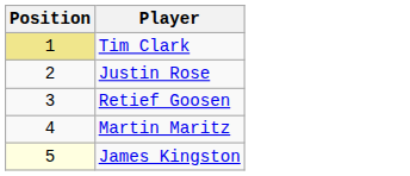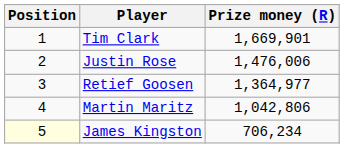 <table class=wikitable>
 <tr>
 <th>Position</th>
 <th>Player</th>
+<th>Prize money (<a href='#'>R</a>)</th>
 </tr>
 <tr>
-<td align=center style="background: khaki;">1</td>
+<td align=center>1</td>
 <td> <a href='#'>Tim Clark</a></td>
+<td align=center>1,669,901</td>
 </tr>
 <tr>
 <td align=center>2</td>
 <td> <a href='#'>Justin Rose</a></td>
+<td align=center>1,476,006</td>
 </tr>
 <tr>
 <td align=center>3</td>
 <td> <a href='#'>Retief Goosen</a></td>
+<td align=center>1,364,977</td>
 </tr>
 <tr>
 <td align=center>4</td>
 <td> <a href='#'>Martin Maritz</a></td>
+<td align=center>1,042,806</td>
 </tr>
 <tr>
 <td align=center style="background: lightyellow;">5</td>
 <td> <a href='#'>James Kingston</a></td>
+<td align=center>706,234</td>
 </tr>
 </table>
